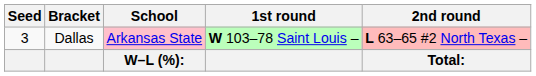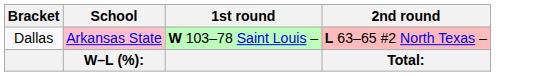 <table class="sortable wikitable" style="white-space:nowrap; text-align:center; font-size:90%;">
 <tr>
-<th>Seed</th>
 <th>Bracket</th>
 <th>School</th>
 <th>1st round</th>
 <th>2nd round</th>
 </tr>
 <tr>
-<td>3</td>
 <td>Dallas</td>
 <td style="background: pink;"><a href='#'>Arkansas State</a></td>
 <td style="background:#bfb;"><strong>W</strong> 103–78 <a href='#'>Saint Louis</a> – </td>
 <td style="background:#fbb;"><strong>L</strong> 63–65 #2 <a href='#'>North Texas</a> – </td>
 </tr>
 <tr>
 <th></th>
-<th></th>
 <th>W–L (%):</th>
 <th></th>
 <th> Total: </th>
 </tr>
 </table>
